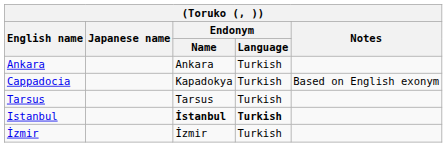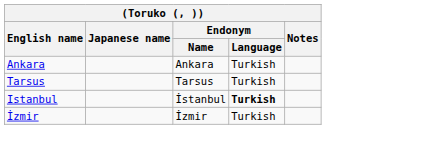 <table class="wikitable sortable">
 <tr>
 <th colspan="5"> (Toruko (, ))</th>
 </tr>
 <tr>
 <th rowspan="2">English name</th>
 <th rowspan="2">Japanese name</th>
 <th colspan="2">Endonym</th>
 <th rowspan="2">Notes</th>
 </tr>
 <tr>
 <th>Name</th>
 <th>Language</th>
 </tr>
 <tr>
 <td><a href='#'>Ankara</a></td>
 <td></td>
 <td>Ankara</td>
 <td>Turkish</td>
 <td></td>
 </tr>
 <tr>
-<td><a href='#'>Cappadocia</a></td>
-<td></td>
-<td>Kapadokya</td>
-<td>Turkish</td>
-<td>Based on English exonym</td>
-</tr>
-<tr>
 <td><a href='#'>Tarsus</a></td>
 <td></td>
 <td>Tarsus</td>
 <td>Turkish</td>
 <td></td>
 </tr>
 <tr>
 <td><a href='#'>Istanbul</a></td>
 <td></td>
-<td><strong>İstanbul</strong></td>
+<td>İstanbul</td>
 <td><strong>Turkish</strong></td>
 <td></td>
 </tr>
 <tr>
 <td><a href='#'>İzmir</a></td>
 <td></td>
 <td>İzmir</td>
 <td>Turkish</td>
 <td></td>
 </tr>
 </table>
